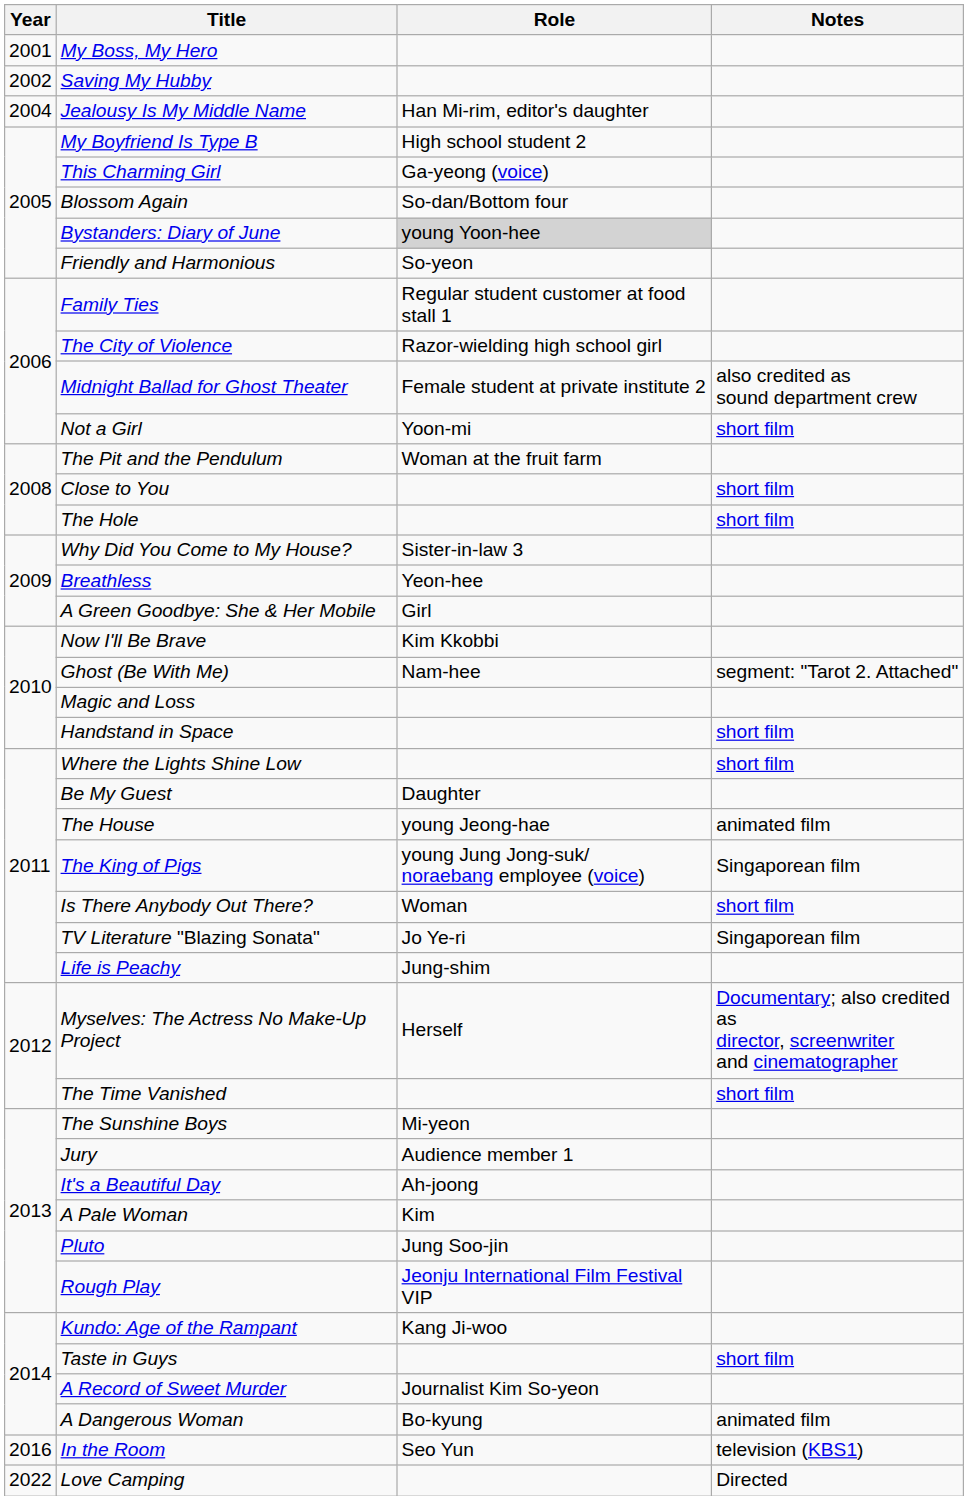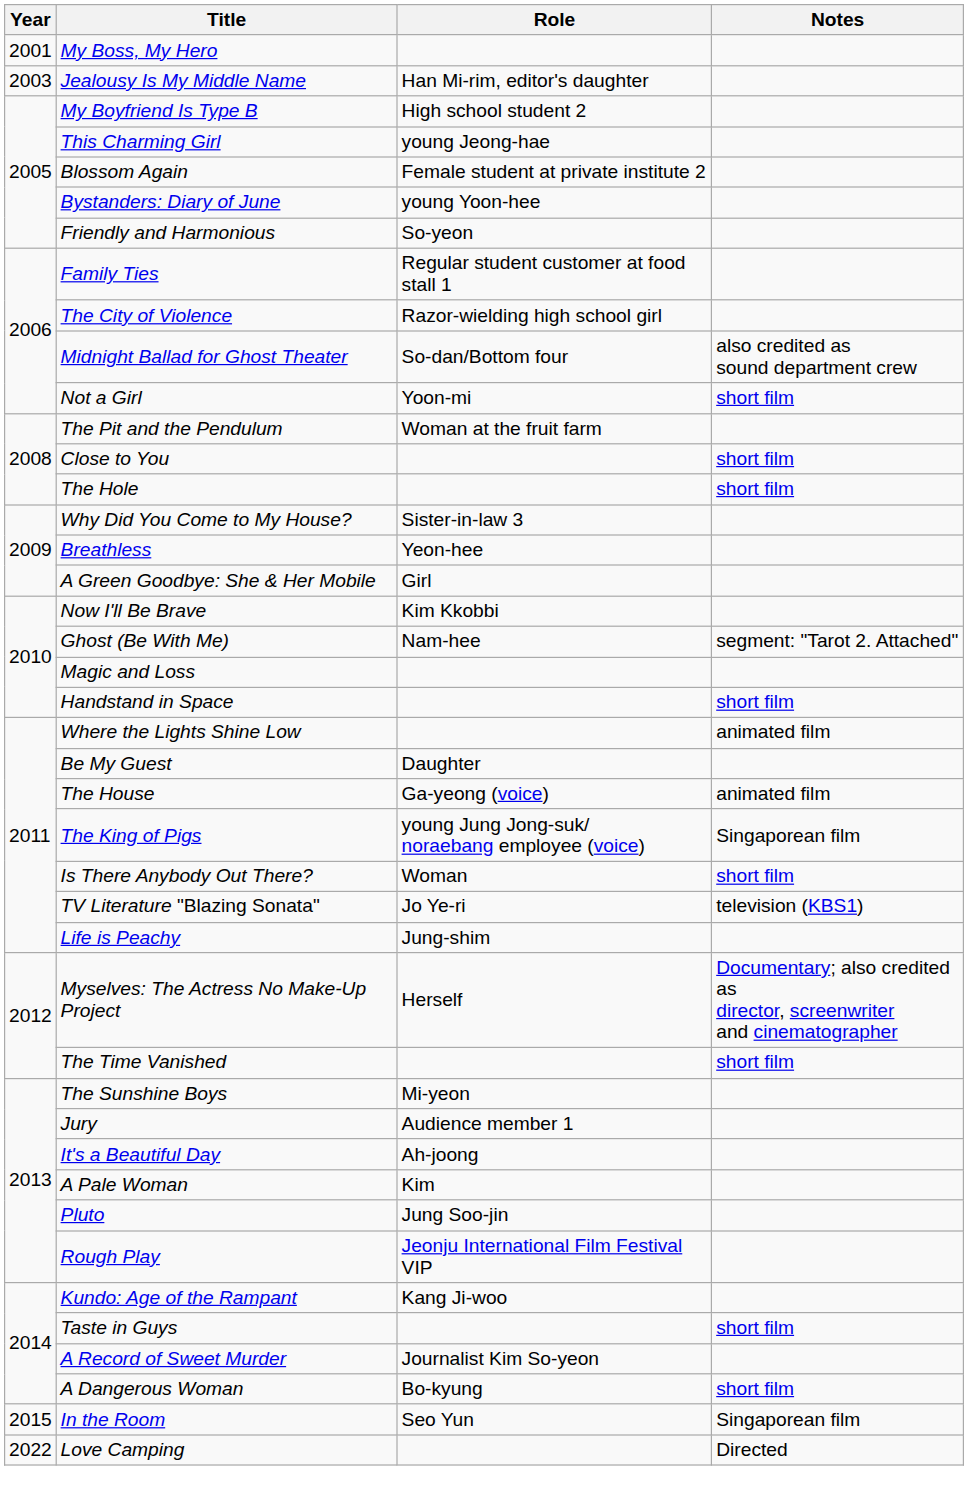 <table class="wikitable" style="width:800px">
 <tr>
 <th width=10>Year</th>
 <th>Title</th>
 <th>Role</th>
 <th>Notes</th>
 </tr>
 <tr>
 <td>2001</td>
 <td><em><a href='#'>My Boss, My Hero</a></em></td>
 <td></td>
 <td></td>
 </tr>
 <tr>
-<td>2002</td>
-<td><em><a href='#'>Saving My Hubby</a></em></td>
-<td></td>
-<td></td>
-</tr>
-<tr>
-<td>2004</td>
+<td>2003</td>
 <td><em><a href='#'>Jealousy Is My Middle Name</a></em></td>
 <td>Han Mi-rim, editor's daughter</td>
 <td></td>
 </tr>
 <tr>
 <td rowspan=5>2005</td>
 <td><em><a href='#'>My Boyfriend Is Type B</a></em></td>
 <td>High school student 2</td>
 <td></td>
 </tr>
 <tr>
 <td><em><a href='#'>This Charming Girl</a></em></td>
-<td>Ga-yeong (<a href='#'>voice</a>)</td>
+<td>young Jeong-hae</td>
 <td></td>
 </tr>
 <tr>
 <td><em>Blossom Again</em></td>
-<td>So-dan/Bottom four</td>
+<td>Female student at private institute 2</td>
 <td></td>
 </tr>
 <tr>
 <td><em><a href='#'>Bystanders: Diary of June</a></em></td>
-<td style="background: lightgrey;">young Yoon-hee</td>
+<td>young Yoon-hee</td>
 <td></td>
 </tr>
 <tr>
 <td><em>Friendly and Harmonious</em></td>
 <td>So-yeon</td>
 <td></td>
 </tr>
 <tr>
 <td rowspan=4>2006</td>
 <td><em><a href='#'>Family Ties</a></em></td>
 <td>Regular student customer at food stall 1</td>
 <td></td>
 </tr>
 <tr>
 <td><em><a href='#'>The City of Violence</a></em></td>
 <td>Razor-wielding high school girl</td>
 <td></td>
 </tr>
 <tr>
 <td><em><a href='#'>Midnight Ballad for Ghost Theater</a></em></td>
-<td>Female student at private institute 2</td>
+<td>So-dan/Bottom four</td>
 <td>also credited as <br> sound department crew</td>
 </tr>
 <tr>
 <td><em>Not a Girl</em></td>
 <td>Yoon-mi</td>
 <td><a href='#'>short film</a></td>
 </tr>
 <tr>
 <td rowspan=3>2008</td>
 <td><em>The Pit and the Pendulum</em></td>
 <td>Woman at the fruit farm</td>
 <td></td>
 </tr>
 <tr>
 <td><em>Close to You</em></td>
 <td></td>
 <td><a href='#'>short film</a></td>
 </tr>
 <tr>
 <td><em>The Hole</em></td>
 <td></td>
 <td><a href='#'>short film</a></td>
 </tr>
 <tr>
 <td rowspan=3>2009</td>
 <td><em>Why Did You Come to My House?</em></td>
 <td>Sister-in-law 3</td>
 <td></td>
 </tr>
 <tr>
 <td><em><a href='#'>Breathless</a></em></td>
 <td>Yeon-hee</td>
 <td></td>
 </tr>
 <tr>
 <td><em>A Green Goodbye: She & Her Mobile</em></td>
 <td>Girl</td>
 <td></td>
 </tr>
 <tr>
 <td rowspan=4>2010</td>
 <td><em>Now I'll Be Brave</em> </td>
 <td>Kim Kkobbi</td>
 <td></td>
 </tr>
 <tr>
 <td><em>Ghost (Be With Me)</em></td>
 <td>Nam-hee</td>
 <td>segment: "Tarot 2. Attached"</td>
 </tr>
 <tr>
 <td><em>Magic and Loss</em></td>
 <td></td>
 <td></td>
 </tr>
 <tr>
 <td><em>Handstand in Space</em></td>
 <td></td>
 <td><a href='#'>short film</a></td>
 </tr>
 <tr>
 <td rowspan=7>2011</td>
 <td><em>Where the Lights Shine Low</em></td>
 <td></td>
-<td><a href='#'>short film</a></td>
+<td>animated film</td>
 </tr>
 <tr>
 <td><em>Be My Guest</em></td>
 <td>Daughter</td>
 <td></td>
 </tr>
 <tr>
 <td><em>The House</em></td>
-<td>young Jeong-hae</td>
+<td>Ga-yeong (<a href='#'>voice</a>)</td>
 <td>animated film</td>
 </tr>
 <tr>
 <td><em><a href='#'>The King of Pigs</a></em></td>
 <td>young Jung Jong-suk/ <br> <a href='#'>noraebang</a> employee (<a href='#'>voice</a>)</td>
 <td>Singaporean film</td>
 </tr>
 <tr>
 <td><em>Is There Anybody Out There?</em></td>
 <td>Woman</td>
 <td><a href='#'>short film</a></td>
 </tr>
 <tr>
 <td><em>TV Literature</em> "Blazing Sonata"</td>
 <td>Jo Ye-ri</td>
-<td>Singaporean film</td>
+<td>television (<a href='#'>KBS1</a>)</td>
 </tr>
 <tr>
 <td><em><a href='#'>Life is Peachy</a></em></td>
 <td>Jung-shim</td>
 <td></td>
 </tr>
 <tr>
 <td rowspan=2>2012</td>
 <td><em>Myselves: The Actress No Make-Up Project</em></td>
 <td>Herself</td>
 <td><a href='#'>Documentary</a>; also credited as <br> <a href='#'>director</a>, <a href='#'>screenwriter</a> <br> and <a href='#'>cinematographer</a></td>
 </tr>
 <tr>
 <td><em>The Time Vanished</em></td>
 <td></td>
 <td><a href='#'>short film</a></td>
 </tr>
 <tr>
 <td rowspan=6>2013</td>
 <td><em>The Sunshine Boys</em></td>
 <td>Mi-yeon</td>
 <td></td>
 </tr>
 <tr>
 <td><em>Jury</em></td>
 <td>Audience member 1</td>
 <td></td>
 </tr>
 <tr>
 <td><em><a href='#'>It's a Beautiful Day</a></em></td>
 <td>Ah-joong</td>
 <td></td>
 </tr>
 <tr>
 <td><em>A Pale Woman</em></td>
 <td>Kim</td>
 <td></td>
 </tr>
 <tr>
 <td><em><a href='#'>Pluto</a></em></td>
 <td>Jung Soo-jin</td>
 <td></td>
 </tr>
 <tr>
 <td><em><a href='#'>Rough Play</a></em></td>
 <td><a href='#'>Jeonju International Film Festival</a> VIP</td>
 <td></td>
 </tr>
 <tr>
 <td rowspan=4>2014</td>
 <td><em><a href='#'>Kundo: Age of the Rampant</a></em></td>
 <td>Kang Ji-woo</td>
 <td></td>
 </tr>
 <tr>
 <td><em>Taste in Guys</em></td>
 <td></td>
 <td><a href='#'>short film</a></td>
 </tr>
 <tr>
 <td><em><a href='#'>A Record of Sweet Murder</a></em></td>
 <td>Journalist Kim So-yeon</td>
 <td></td>
 </tr>
 <tr>
 <td><em>A Dangerous Woman</em></td>
 <td>Bo-kyung</td>
-<td>animated film</td>
+<td><a href='#'>short film</a></td>
 </tr>
 <tr>
-<td>2016</td>
+<td>2015</td>
 <td><em><a href='#'>In the Room</a></em></td>
 <td>Seo Yun</td>
-<td>television (<a href='#'>KBS1</a>)</td>
+<td>Singaporean film</td>
 </tr>
 <tr>
 <td>2022</td>
 <td><em>Love Camping</em></td>
 <td></td>
 <td>Directed</td>
 </tr>
 </table>
